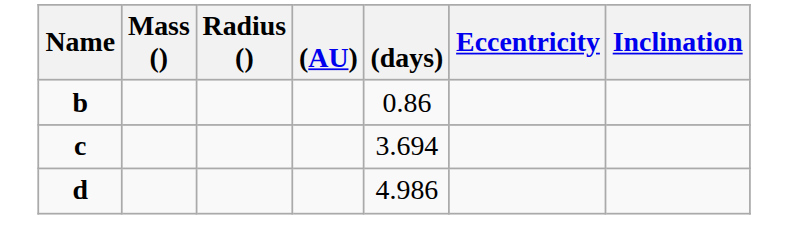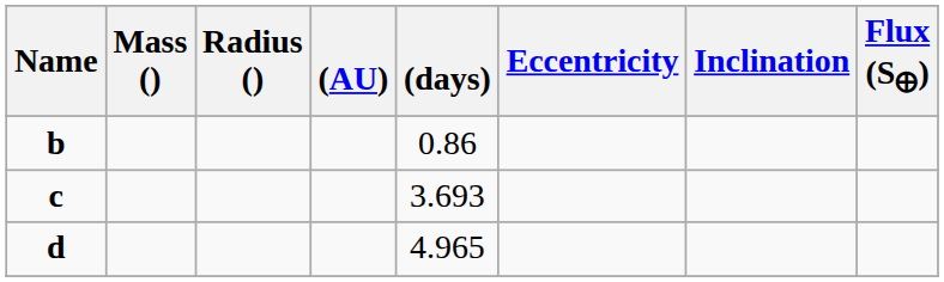 <table class="wikitable" style="margin:1em auto; text-align: center;">
 <tr>
 <th>Name</th>
 <th>Mass<br>()</th>
 <th>Radius<br>()</th>
 <th><br>(<a href='#'>AU</a>)</th>
 <th><br>(days)</th>
 <th><a href='#'>Eccentricity</a></th>
 <th><a href='#'>Inclination</a></th>
+<th><a href='#'>Flux</a><br>(S<sub>🜨</sub>)</th>
 </tr>
 <tr>
 <td><strong>b</strong></td>
 <td></td>
 <td></td>
 <td></td>
 <td>0.86</td>
 <td></td>
 <td></td>
+<td></td>
 </tr>
 <tr>
 <td><strong>c</strong></td>
 <td></td>
 <td></td>
 <td></td>
-<td>3.694</td>
+<td>3.693</td>
+<td></td>
 <td></td>
 <td></td>
 </tr>
 <tr>
 <td><strong>d</strong></td>
 <td></td>
 <td></td>
 <td></td>
-<td>4.986</td>
+<td>4.965</td>
+<td></td>
 <td></td>
 <td></td>
 </tr>
 </table>
